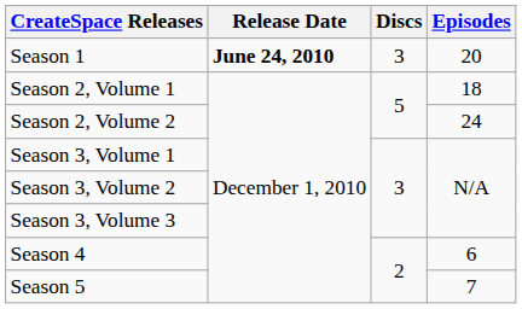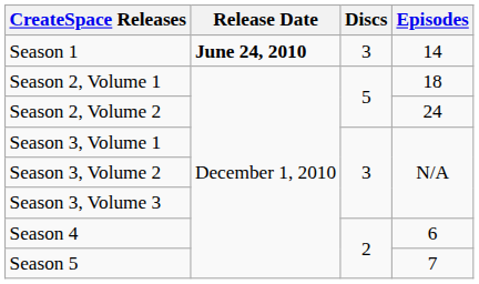 <table class="wikitable">
 <tr>
 <th><a href='#'>CreateSpace</a> Releases</th>
 <th style="text-align:center;">Release Date</th>
 <th>Discs</th>
 <th><a href='#'>Episodes</a></th>
 </tr>
 <tr>
 <td>Season 1</td>
 <td><strong>June 24, 2010</strong></td>
 <td style="text-align:center;">3</td>
-<td style="text-align:center;">20</td>
+<td style="text-align:center;">14</td>
 </tr>
 <tr>
 <td>Season 2, Volume 1</td>
 <td rowspan="7">December 1, 2010</td>
 <td rowspan="2" style="text-align:center;">5</td>
 <td style="text-align:center;">18</td>
 </tr>
 <tr>
 <td>Season 2, Volume 2</td>
 <td style="text-align:center;">24</td>
 </tr>
 <tr>
 <td>Season 3, Volume 1</td>
 <td rowspan="3" style="text-align:center;">3</td>
 <td rowspan="3" style="text-align:center;">N/A</td>
 </tr>
 <tr>
 <td>Season 3, Volume 2</td>
 </tr>
 <tr>
 <td>Season 3, Volume 3</td>
 </tr>
 <tr>
 <td>Season 4</td>
 <td rowspan="2" style="text-align:center;">2</td>
 <td style="text-align:center;">6</td>
 </tr>
 <tr>
 <td>Season 5</td>
 <td style="text-align:center;">7</td>
 </tr>
 </table>
